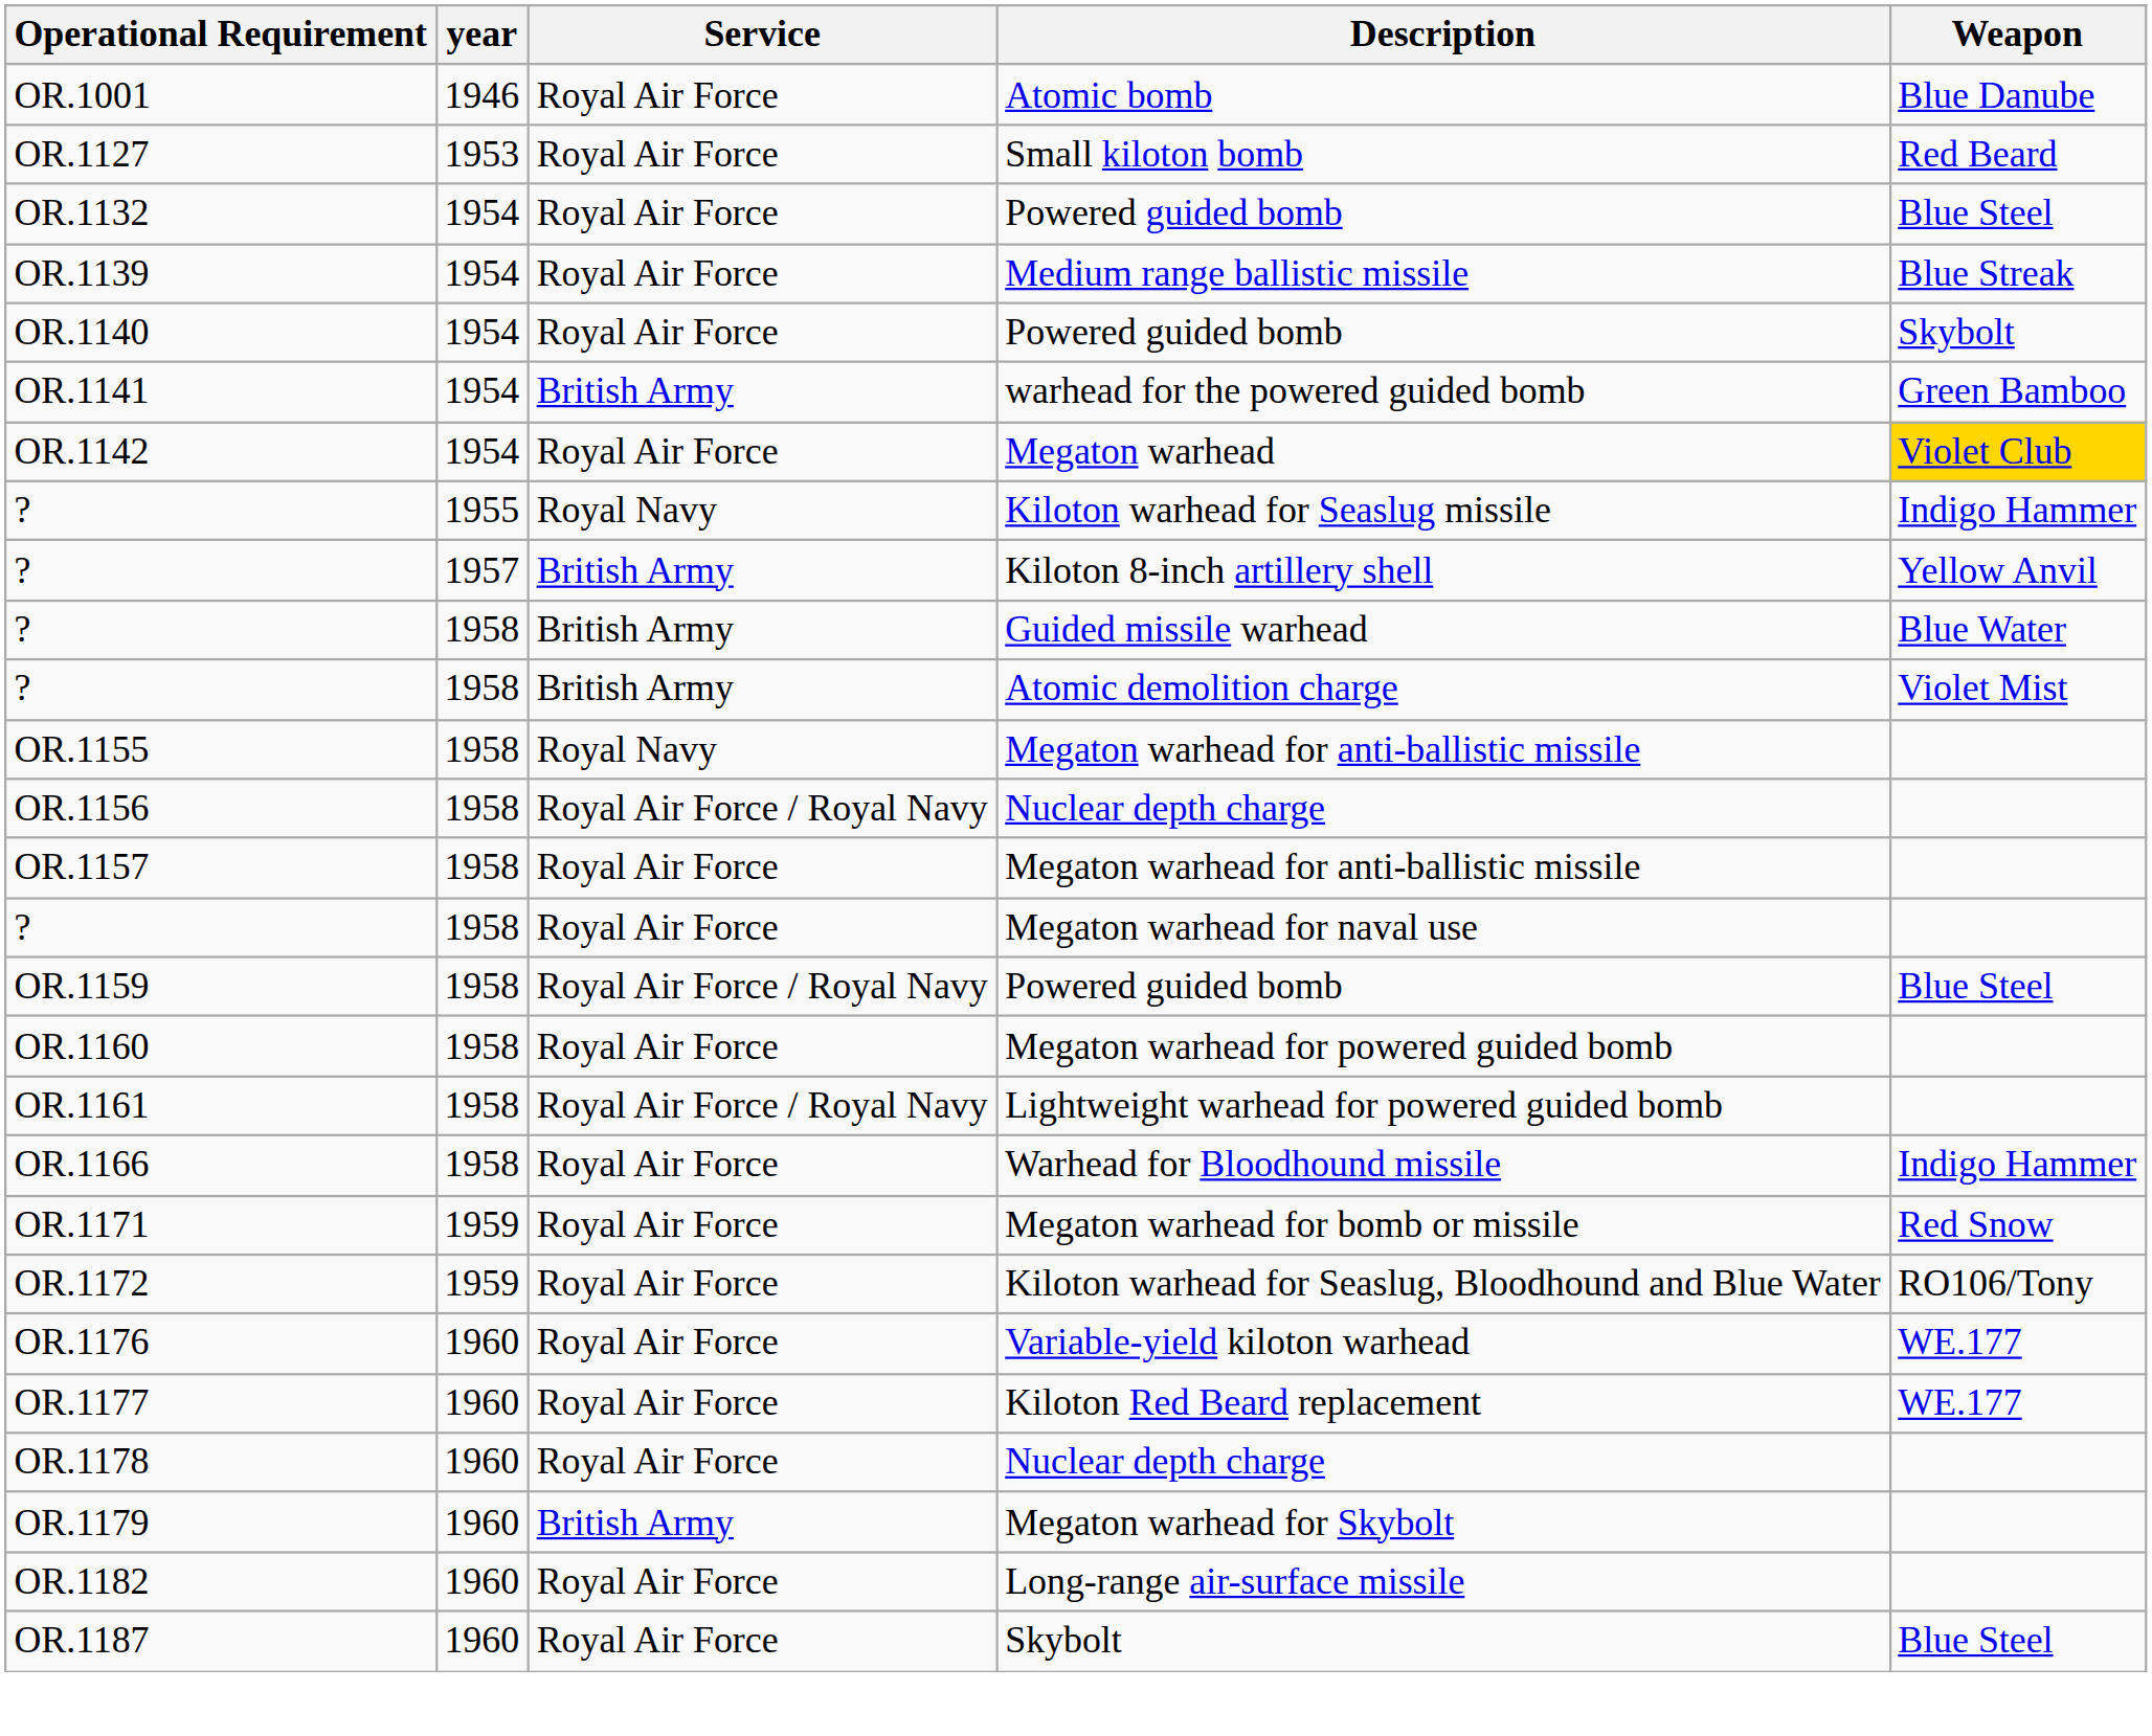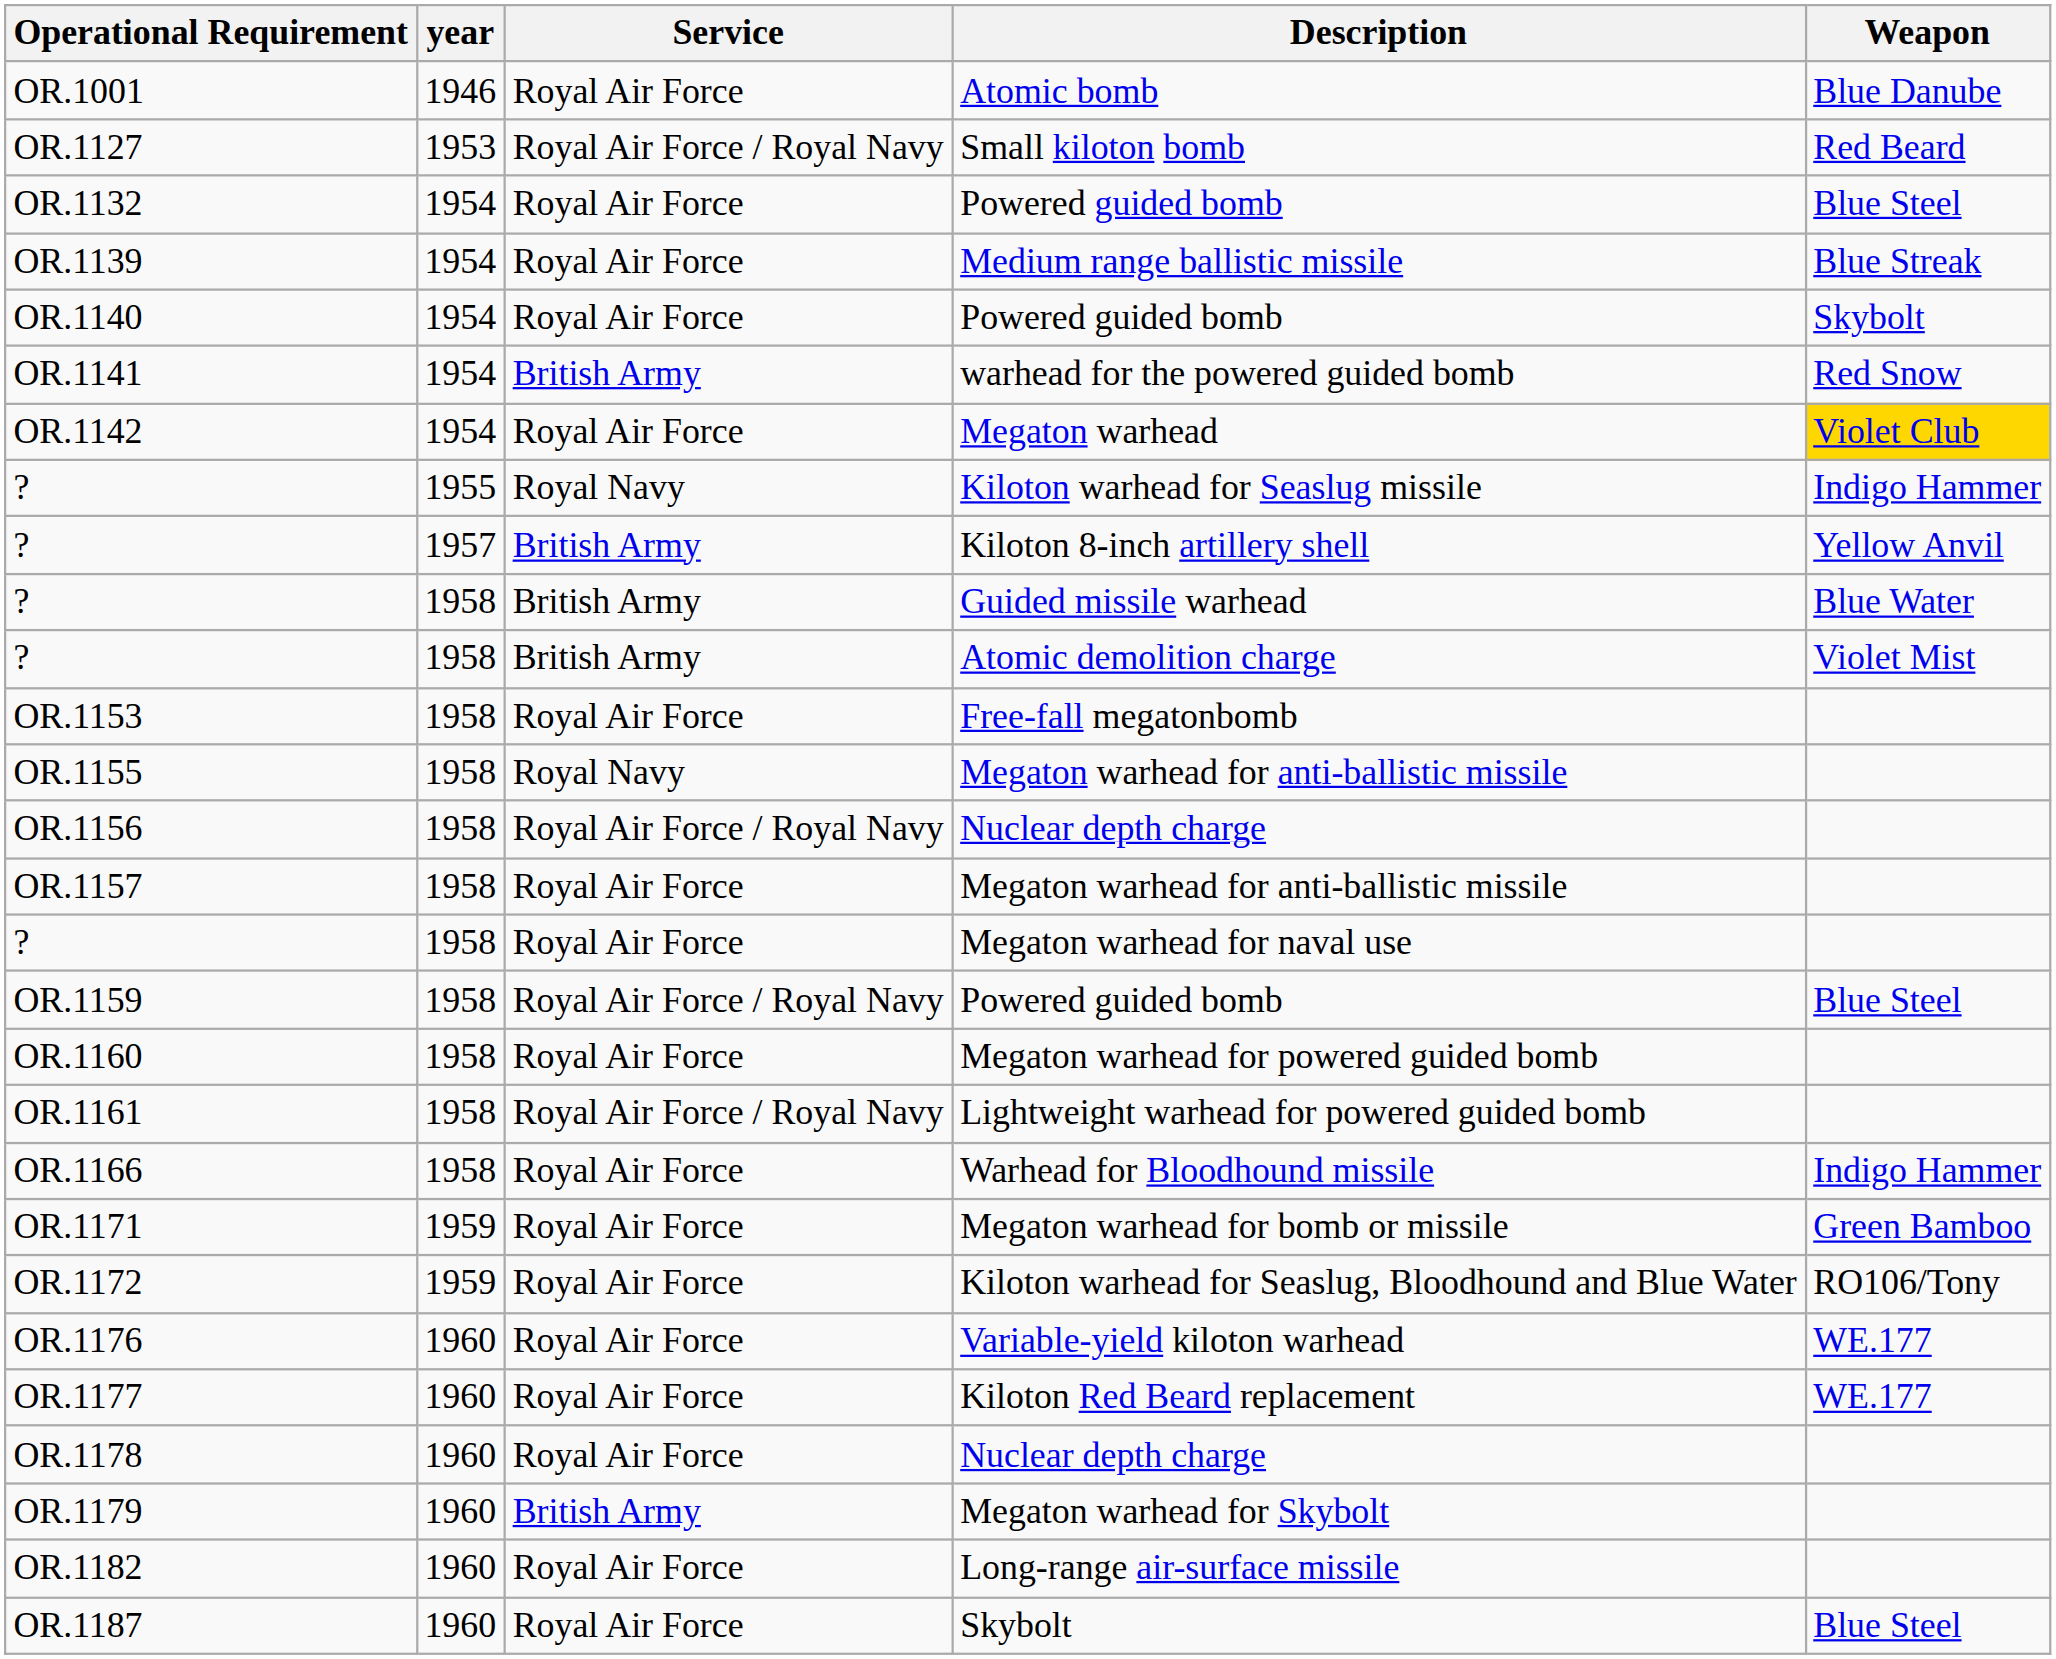 <table class="wikitable">
 <tr>
 <th>Operational Requirement</th>
 <th>year</th>
 <th>Service</th>
 <th>Description</th>
 <th>Weapon</th>
 </tr>
 <tr>
 <td>OR.1001</td>
 <td>1946</td>
 <td>Royal Air Force</td>
 <td><a href='#'>Atomic bomb</a></td>
 <td><a href='#'>Blue Danube</a></td>
 </tr>
 <tr>
 <td>OR.1127</td>
 <td>1953</td>
-<td>Royal Air Force</td>
+<td>Royal Air Force / Royal Navy</td>
 <td>Small <a href='#'>kiloton</a> <a href='#'>bomb</a></td>
 <td><a href='#'>Red Beard</a></td>
 </tr>
 <tr>
 <td>OR.1132</td>
 <td>1954</td>
 <td>Royal Air Force</td>
 <td>Powered <a href='#'>guided bomb</a></td>
 <td><a href='#'>Blue Steel</a></td>
 </tr>
 <tr>
 <td>OR.1139</td>
 <td>1954</td>
 <td>Royal Air Force</td>
 <td><a href='#'>Medium range ballistic missile</a></td>
 <td><a href='#'>Blue Streak</a></td>
 </tr>
 <tr>
 <td>OR.1140</td>
 <td>1954</td>
 <td>Royal Air Force</td>
 <td>Powered guided bomb</td>
 <td><a href='#'>Skybolt</a></td>
 </tr>
 <tr>
 <td>OR.1141</td>
 <td>1954</td>
 <td><a href='#'>British Army</a></td>
 <td>warhead for the powered guided bomb</td>
-<td><a href='#'>Green Bamboo</a></td>
+<td><a href='#'>Red Snow</a></td>
 </tr>
 <tr>
 <td>OR.1142</td>
 <td>1954</td>
 <td>Royal Air Force</td>
 <td><a href='#'>Megaton</a> warhead</td>
 <td style="background: gold;"><a href='#'>Violet Club</a></td>
 </tr>
 <tr>
 <td>?</td>
 <td>1955</td>
 <td>Royal Navy</td>
 <td><a href='#'>Kiloton</a> warhead for <a href='#'>Seaslug</a> missile</td>
 <td><a href='#'>Indigo Hammer</a></td>
 </tr>
 <tr>
 <td>?</td>
 <td>1957</td>
 <td><a href='#'>British Army</a></td>
 <td>Kiloton 8-inch <a href='#'>artillery shell</a></td>
 <td><a href='#'>Yellow Anvil</a></td>
 </tr>
 <tr>
 <td>?</td>
 <td>1958</td>
 <td>British Army</td>
 <td><a href='#'>Guided missile</a> warhead</td>
 <td><a href='#'>Blue Water</a></td>
 </tr>
 <tr>
 <td>?</td>
 <td>1958</td>
 <td>British Army</td>
 <td><a href='#'>Atomic demolition charge</a></td>
 <td><a href='#'>Violet Mist</a></td>
+</tr>
+<tr>
+<td>OR.1153</td>
+<td>1958</td>
+<td>Royal Air Force</td>
+<td><a href='#'>Free-fall</a> megatonbomb</td>
+<td></td>
 </tr>
 <tr>
 <td>OR.1155</td>
 <td>1958</td>
 <td>Royal Navy</td>
 <td><a href='#'>Megaton</a> warhead for <a href='#'>anti-ballistic missile</a></td>
 <td></td>
 </tr>
 <tr>
 <td>OR.1156</td>
 <td>1958</td>
 <td>Royal Air Force / Royal Navy</td>
 <td><a href='#'>Nuclear depth charge</a></td>
 <td></td>
 </tr>
 <tr>
 <td>OR.1157</td>
 <td>1958</td>
 <td>Royal Air Force</td>
 <td>Megaton warhead for anti-ballistic missile</td>
 <td></td>
 </tr>
 <tr>
 <td>?</td>
 <td>1958</td>
 <td>Royal Air Force</td>
 <td>Megaton warhead for naval use</td>
 <td></td>
 </tr>
 <tr>
 <td>OR.1159</td>
 <td>1958</td>
 <td>Royal Air Force / Royal Navy</td>
 <td>Powered guided bomb</td>
 <td><a href='#'>Blue Steel</a></td>
 </tr>
 <tr>
 <td>OR.1160</td>
 <td>1958</td>
 <td>Royal Air Force</td>
 <td>Megaton warhead for powered guided bomb</td>
 <td></td>
 </tr>
 <tr>
 <td>OR.1161</td>
 <td>1958</td>
 <td>Royal Air Force / Royal Navy</td>
 <td>Lightweight warhead for powered guided bomb</td>
 <td></td>
 </tr>
 <tr>
 <td>OR.1166</td>
 <td>1958</td>
 <td>Royal Air Force</td>
 <td>Warhead for <a href='#'>Bloodhound missile</a></td>
 <td><a href='#'>Indigo Hammer</a></td>
 </tr>
 <tr>
 <td>OR.1171</td>
 <td>1959</td>
 <td>Royal Air Force</td>
 <td>Megaton warhead for bomb or missile</td>
-<td><a href='#'>Red Snow</a></td>
+<td><a href='#'>Green Bamboo</a></td>
 </tr>
 <tr>
 <td>OR.1172</td>
 <td>1959</td>
 <td>Royal Air Force</td>
 <td>Kiloton warhead for Seaslug, Bloodhound and Blue Water</td>
 <td>RO106/Tony</td>
 </tr>
 <tr>
 <td>OR.1176</td>
 <td>1960</td>
 <td>Royal Air Force</td>
 <td><a href='#'>Variable-yield</a> kiloton warhead</td>
 <td><a href='#'>WE.177</a></td>
 </tr>
 <tr>
 <td>OR.1177</td>
 <td>1960</td>
 <td>Royal Air Force</td>
 <td>Kiloton <a href='#'>Red Beard</a> replacement</td>
 <td><a href='#'>WE.177</a></td>
 </tr>
 <tr>
 <td>OR.1178</td>
 <td>1960</td>
 <td>Royal Air Force</td>
 <td><a href='#'>Nuclear depth charge</a></td>
 <td></td>
 </tr>
 <tr>
 <td>OR.1179</td>
 <td>1960</td>
 <td><a href='#'>British Army</a></td>
 <td>Megaton warhead for <a href='#'>Skybolt</a></td>
 <td></td>
 </tr>
 <tr>
 <td>OR.1182</td>
 <td>1960</td>
 <td>Royal Air Force</td>
 <td>Long-range <a href='#'>air-surface missile</a></td>
 <td></td>
 </tr>
 <tr>
 <td>OR.1187</td>
 <td>1960</td>
 <td>Royal Air Force</td>
 <td>Skybolt</td>
 <td><a href='#'>Blue Steel</a></td>
 </tr>
 </table>
